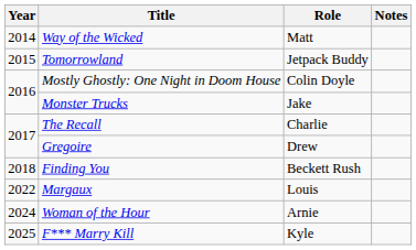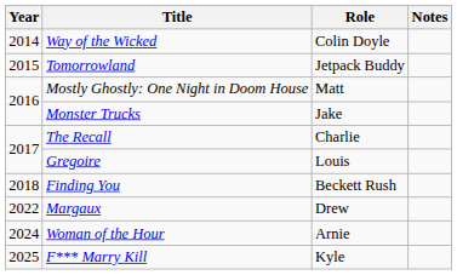 <table class="wikitable">
 <tr>
 <th>Year</th>
 <th>Title</th>
 <th>Role</th>
 <th>Notes</th>
 </tr>
 <tr>
 <td>2014</td>
 <td><em><a href='#'>Way of the Wicked</a></em></td>
-<td>Matt</td>
+<td>Colin Doyle</td>
 <td></td>
 </tr>
 <tr>
 <td>2015</td>
 <td><em><a href='#'>Tomorrowland</a></em></td>
 <td>Jetpack Buddy</td>
 <td></td>
 </tr>
 <tr>
 <td rowspan="2">2016</td>
 <td><em>Mostly Ghostly: One Night in Doom House</em></td>
-<td>Colin Doyle</td>
+<td>Matt</td>
 <td></td>
 </tr>
 <tr>
 <td><em><a href='#'>Monster Trucks</a></em></td>
 <td>Jake</td>
 <td></td>
 </tr>
 <tr>
 <td rowspan="2">2017</td>
 <td><em><a href='#'>The Recall</a></em></td>
 <td>Charlie</td>
 <td></td>
 </tr>
 <tr>
 <td><em><a href='#'>Gregoire</a></em></td>
-<td>Drew</td>
+<td>Louis</td>
 <td></td>
 </tr>
 <tr>
 <td>2018</td>
 <td><em><a href='#'>Finding You</a></em></td>
 <td>Beckett Rush</td>
 <td></td>
 </tr>
 <tr>
 <td>2022</td>
 <td><em><a href='#'>Margaux</a></em></td>
-<td>Louis</td>
+<td>Drew</td>
 <td></td>
 </tr>
 <tr>
 <td>2024</td>
 <td><em><a href='#'>Woman of the Hour</a></em></td>
 <td>Arnie</td>
 <td></td>
 </tr>
 <tr>
 <td>2025</td>
 <td><em><a href='#'>F*** Marry Kill</a></em></td>
 <td>Kyle</td>
 <td></td>
 </tr>
 </table>
